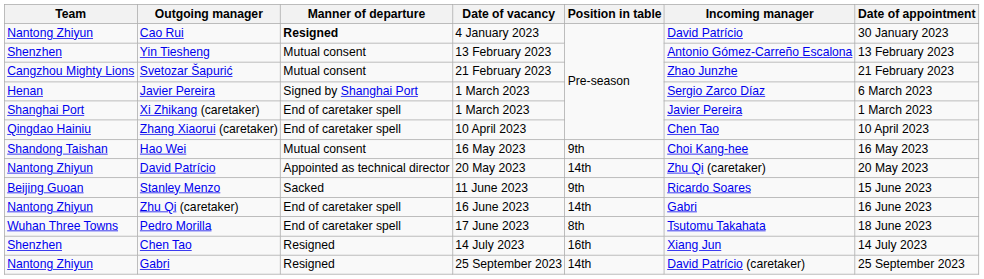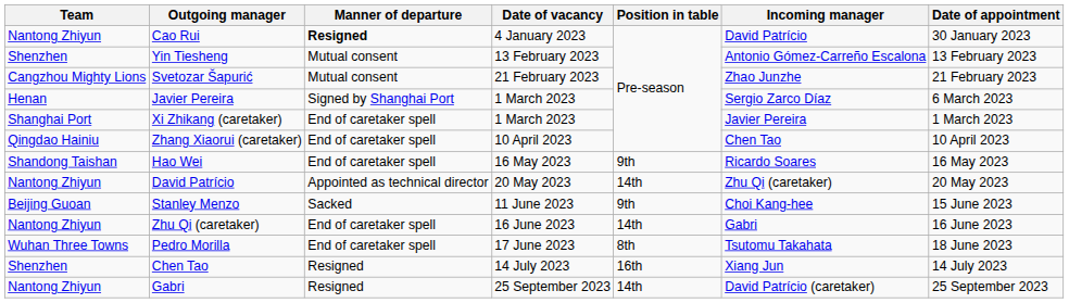 <table class="wikitable">
 <tr>
 <th>Team</th>
 <th>Outgoing manager</th>
 <th>Manner of departure</th>
 <th>Date of vacancy</th>
 <th>Position in table</th>
 <th>Incoming manager</th>
 <th>Date of appointment</th>
 </tr>
 <tr>
 <td><a href='#'>Nantong Zhiyun</a></td>
 <td> <a href='#'>Cao Rui</a></td>
 <td><strong>Resigned</strong></td>
 <td>4 January 2023</td>
 <td rowspan="6">Pre-season</td>
 <td> <a href='#'>David Patrício</a></td>
 <td>30 January 2023</td>
 </tr>
 <tr>
 <td><a href='#'>Shenzhen</a></td>
 <td> <a href='#'>Yin Tiesheng</a></td>
 <td>Mutual consent</td>
 <td>13 February 2023</td>
 <td> <a href='#'>Antonio Gómez-Carreño Escalona</a></td>
 <td>13 February 2023</td>
 </tr>
 <tr>
 <td><a href='#'>Cangzhou Mighty Lions</a></td>
 <td> <a href='#'>Svetozar Šapurić</a></td>
 <td>Mutual consent</td>
 <td>21 February 2023</td>
 <td> <a href='#'>Zhao Junzhe</a></td>
 <td>21 February 2023</td>
 </tr>
 <tr>
 <td><a href='#'>Henan</a></td>
 <td> <a href='#'>Javier Pereira</a></td>
 <td>Signed by <a href='#'>Shanghai Port</a></td>
 <td>1 March 2023</td>
 <td> <a href='#'>Sergio Zarco Díaz</a></td>
 <td>6 March 2023</td>
 </tr>
 <tr>
 <td><a href='#'>Shanghai Port</a></td>
 <td> <a href='#'>Xi Zhikang</a> (caretaker)</td>
 <td>End of caretaker spell</td>
 <td>1 March 2023</td>
 <td> <a href='#'>Javier Pereira</a></td>
 <td>1 March 2023</td>
 </tr>
 <tr>
 <td><a href='#'>Qingdao Hainiu</a></td>
 <td> <a href='#'>Zhang Xiaorui</a> (caretaker)</td>
 <td>End of caretaker spell</td>
 <td>10 April 2023</td>
 <td> <a href='#'>Chen Tao</a></td>
 <td>10 April 2023</td>
 </tr>
 <tr>
 <td><a href='#'>Shandong Taishan</a></td>
 <td> <a href='#'>Hao Wei</a></td>
-<td>Mutual consent</td>
+<td>End of caretaker spell</td>
 <td>16 May 2023</td>
 <td>9th</td>
-<td> <a href='#'>Choi Kang-hee</a></td>
+<td> <a href='#'>Ricardo Soares</a></td>
 <td>16 May 2023</td>
 </tr>
 <tr>
 <td><a href='#'>Nantong Zhiyun</a></td>
 <td> <a href='#'>David Patrício</a></td>
 <td>Appointed as technical director</td>
 <td>20 May 2023</td>
 <td>14th</td>
 <td> <a href='#'>Zhu Qi</a> (caretaker)</td>
 <td>20 May 2023</td>
 </tr>
 <tr>
 <td><a href='#'>Beijing Guoan</a></td>
 <td> <a href='#'>Stanley Menzo</a></td>
 <td>Sacked</td>
 <td>11 June 2023</td>
 <td>9th</td>
-<td> <a href='#'>Ricardo Soares</a></td>
+<td> <a href='#'>Choi Kang-hee</a></td>
 <td>15 June 2023</td>
 </tr>
 <tr>
 <td><a href='#'>Nantong Zhiyun</a></td>
 <td> <a href='#'>Zhu Qi</a> (caretaker)</td>
 <td>End of caretaker spell</td>
 <td>16 June 2023</td>
 <td>14th</td>
 <td> <a href='#'>Gabri</a></td>
 <td>16 June 2023</td>
 </tr>
 <tr>
 <td><a href='#'>Wuhan Three Towns</a></td>
 <td> <a href='#'>Pedro Morilla</a></td>
 <td>End of caretaker spell</td>
 <td>17 June 2023</td>
 <td>8th</td>
 <td> <a href='#'>Tsutomu Takahata</a></td>
 <td>18 June 2023</td>
 </tr>
 <tr>
 <td><a href='#'>Shenzhen</a></td>
 <td> <a href='#'>Chen Tao</a></td>
 <td>Resigned</td>
 <td>14 July 2023</td>
 <td>16th</td>
 <td> <a href='#'>Xiang Jun</a></td>
 <td>14 July 2023</td>
 </tr>
 <tr>
 <td><a href='#'>Nantong Zhiyun</a></td>
 <td> <a href='#'>Gabri</a></td>
 <td>Resigned</td>
 <td>25 September 2023</td>
 <td>14th</td>
 <td> <a href='#'>David Patrício</a> (caretaker)</td>
 <td>25 September 2023</td>
 </tr>
 </table>
